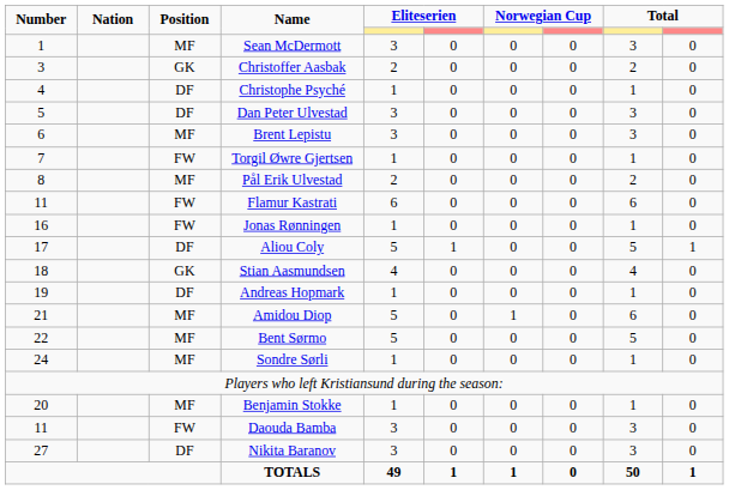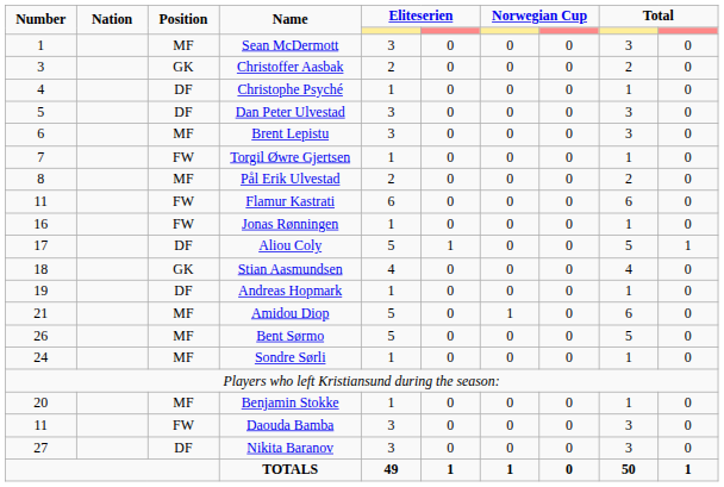 <table class="wikitable" style="font-size: 100%; text-align: center;">
 <tr>
 <td rowspan="2" width="10%" align="center"><strong>Number</strong></td>
 <td rowspan="2" width="10%" align="center"><strong>Nation</strong></td>
 <td rowspan="2" width="10%" align="center"><strong>Position</strong></td>
 <td rowspan="2" width="20%" align="center"><strong>Name</strong></td>
 <td colspan="2" align="center"><strong><a href='#'>Eliteserien</a></strong></td>
 <td colspan="2" align="center"><strong><a href='#'>Norwegian Cup</a></strong></td>
 <td colspan="2" align="center"><strong>Total</strong></td>
 </tr>
 <tr>
 <th width=60 style="background: #FFEE99"></th>
 <th width=60 style="background: #FF8888"></th>
 <th width=60 style="background: #FFEE99"></th>
 <th width=60 style="background: #FF8888"></th>
 <th width=60 style="background: #FFEE99"></th>
 <th width=60 style="background: #FF8888"></th>
 </tr>
 <tr>
 <td>1</td>
 <td></td>
 <td>MF</td>
 <td><a href='#'>Sean McDermott</a></td>
 <td>3</td>
 <td>0</td>
 <td>0</td>
 <td>0</td>
 <td>3</td>
 <td>0</td>
 </tr>
 <tr>
 <td>3</td>
 <td></td>
 <td>GK</td>
 <td><a href='#'>Christoffer Aasbak</a></td>
 <td>2</td>
 <td>0</td>
 <td>0</td>
 <td>0</td>
 <td>2</td>
 <td>0</td>
 </tr>
 <tr>
 <td>4</td>
 <td></td>
 <td>DF</td>
 <td><a href='#'>Christophe Psyché</a></td>
 <td>1</td>
 <td>0</td>
 <td>0</td>
 <td>0</td>
 <td>1</td>
 <td>0</td>
 </tr>
 <tr>
 <td>5</td>
 <td></td>
 <td>DF</td>
 <td><a href='#'>Dan Peter Ulvestad</a></td>
 <td>3</td>
 <td>0</td>
 <td>0</td>
 <td>0</td>
 <td>3</td>
 <td>0</td>
 </tr>
 <tr>
 <td>6</td>
 <td></td>
 <td>MF</td>
 <td><a href='#'>Brent Lepistu</a></td>
 <td>3</td>
 <td>0</td>
 <td>0</td>
 <td>0</td>
 <td>3</td>
 <td>0</td>
 </tr>
 <tr>
 <td>7</td>
 <td></td>
 <td>FW</td>
 <td><a href='#'>Torgil Øwre Gjertsen</a></td>
 <td>1</td>
 <td>0</td>
 <td>0</td>
 <td>0</td>
 <td>1</td>
 <td>0</td>
 </tr>
 <tr>
 <td>8</td>
 <td></td>
 <td>MF</td>
 <td><a href='#'>Pål Erik Ulvestad</a></td>
 <td>2</td>
 <td>0</td>
 <td>0</td>
 <td>0</td>
 <td>2</td>
 <td>0</td>
 </tr>
 <tr>
 <td>11</td>
 <td></td>
 <td>FW</td>
 <td><a href='#'>Flamur Kastrati</a></td>
 <td>6</td>
 <td>0</td>
 <td>0</td>
 <td>0</td>
 <td>6</td>
 <td>0</td>
 </tr>
 <tr>
 <td>16</td>
 <td></td>
 <td>FW</td>
 <td><a href='#'>Jonas Rønningen</a></td>
 <td>1</td>
 <td>0</td>
 <td>0</td>
 <td>0</td>
 <td>1</td>
 <td>0</td>
 </tr>
 <tr>
 <td>17</td>
 <td></td>
 <td>DF</td>
 <td><a href='#'>Aliou Coly</a></td>
 <td>5</td>
 <td>1</td>
 <td>0</td>
 <td>0</td>
 <td>5</td>
 <td>1</td>
 </tr>
 <tr>
 <td>18</td>
 <td></td>
 <td>GK</td>
 <td><a href='#'>Stian Aasmundsen</a></td>
 <td>4</td>
 <td>0</td>
 <td>0</td>
 <td>0</td>
 <td>4</td>
 <td>0</td>
 </tr>
 <tr>
 <td>19</td>
 <td></td>
 <td>DF</td>
 <td><a href='#'>Andreas Hopmark</a></td>
 <td>1</td>
 <td>0</td>
 <td>0</td>
 <td>0</td>
 <td>1</td>
 <td>0</td>
 </tr>
 <tr>
 <td>21</td>
 <td></td>
 <td>MF</td>
 <td><a href='#'>Amidou Diop</a></td>
 <td>5</td>
 <td>0</td>
 <td>1</td>
 <td>0</td>
 <td>6</td>
 <td>0</td>
 </tr>
 <tr>
-<td>22</td>
+<td>26</td>
 <td></td>
 <td>MF</td>
 <td><a href='#'>Bent Sørmo</a></td>
 <td>5</td>
 <td>0</td>
 <td>0</td>
 <td>0</td>
 <td>5</td>
 <td>0</td>
 </tr>
 <tr>
 <td>24</td>
 <td></td>
 <td>MF</td>
 <td><a href='#'>Sondre Sørli</a></td>
 <td>1</td>
 <td>0</td>
 <td>0</td>
 <td>0</td>
 <td>1</td>
 <td>0</td>
 </tr>
 <tr>
 <td colspan="14"><em>Players who left Kristiansund during the season:</em></td>
 </tr>
 <tr>
 <td>20</td>
 <td></td>
 <td>MF</td>
 <td><a href='#'>Benjamin Stokke</a></td>
 <td>1</td>
 <td>0</td>
 <td>0</td>
 <td>0</td>
 <td>1</td>
 <td>0</td>
 </tr>
 <tr>
 <td>11</td>
 <td></td>
 <td>FW</td>
 <td><a href='#'>Daouda Bamba</a></td>
 <td>3</td>
 <td>0</td>
 <td>0</td>
 <td>0</td>
 <td>3</td>
 <td>0</td>
 </tr>
 <tr>
 <td>27</td>
 <td></td>
 <td>DF</td>
 <td><a href='#'>Nikita Baranov</a></td>
 <td>3</td>
 <td>0</td>
 <td>0</td>
 <td>0</td>
 <td>3</td>
 <td>0</td>
 </tr>
 <tr>
 <td colspan="3"></td>
 <td><strong>TOTALS</strong></td>
 <td><strong>49</strong></td>
 <td><strong>1</strong></td>
 <td><strong>1</strong></td>
 <td><strong>0</strong></td>
 <td><strong>50</strong></td>
 <td><strong>1</strong></td>
 </tr>
 </table>
